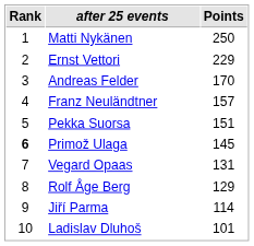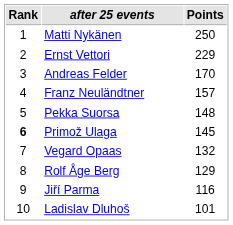 <table cellspacing="1" cellpadding="3" style="border:1px solid #AAAAAA;font-size:86%">
 <tr bgcolor="#E4E4E4">
 <th style="border-bottom:1px solid #AAAAAA" width=10>Rank</th>
 <th style="border-bottom:1px solid #AAAAAA" width=155><em>after 25 events</em></th>
 <th style="border-bottom:1px solid #AAAAAA" width=40>Points</th>
 </tr>
 <tr>
 <td align=center>1</td>
 <td> <a href='#'>Matti Nykänen</a></td>
 <td align=center>250</td>
 </tr>
 <tr>
 <td align=center>2</td>
 <td> <a href='#'>Ernst Vettori</a></td>
 <td align=center>229</td>
 </tr>
 <tr>
 <td align=center>3</td>
 <td> <a href='#'>Andreas Felder</a></td>
 <td align=center>170</td>
 </tr>
 <tr>
 <td align=center>4</td>
 <td> <a href='#'>Franz Neuländtner</a></td>
 <td align=center>157</td>
 </tr>
 <tr>
 <td align=center>5</td>
 <td> <a href='#'>Pekka Suorsa</a></td>
-<td align=center>151</td>
+<td align=center>148</td>
 </tr>
 <tr>
 <td align=center><strong>6</strong></td>
 <td> <a href='#'>Primož Ulaga</a></td>
 <td align=center>145</td>
 </tr>
 <tr>
 <td align=center>7</td>
 <td> <a href='#'>Vegard Opaas</a></td>
-<td align=center>131</td>
+<td align=center>132</td>
 </tr>
 <tr>
 <td align=center>8</td>
 <td> <a href='#'>Rolf Åge Berg</a></td>
 <td align=center>129</td>
 </tr>
 <tr>
 <td align=center>9</td>
 <td> <a href='#'>Jiří Parma</a></td>
-<td align=center>114</td>
+<td align=center>116</td>
 </tr>
 <tr>
 <td align=center>10</td>
 <td> <a href='#'>Ladislav Dluhoš</a></td>
 <td align=center>101</td>
 </tr>
 </table>
